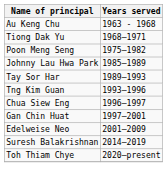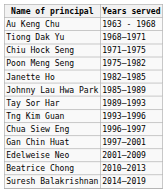 <table class="wikitable sortable mw-collapsible">
 <tr>
 <th>Name of principal</th>
 <th>Years served</th>
 </tr>
 <tr>
 <td>Au Keng Chu</td>
 <td>1963 - 1968</td>
 </tr>
 <tr>
 <td>Tiong Dak Yu</td>
 <td>1968–1971</td>
 </tr>
 <tr>
+<td>Chiu Hock Seng</td>
+<td>1971–1975</td>
+</tr>
+<tr>
 <td>Poon Meng Seng</td>
 <td>1975–1982</td>
+</tr>
+<tr>
+<td>Janette Ho</td>
+<td>1982–1985</td>
 </tr>
 <tr>
 <td>Johnny Lau Hwa Park</td>
 <td>1985–1989</td>
 </tr>
 <tr>
 <td>Tay Sor Har</td>
 <td>1989–1993</td>
 </tr>
 <tr>
 <td>Tng Kim Guan</td>
 <td>1993–1996</td>
 </tr>
 <tr>
 <td>Chua Siew Eng</td>
 <td>1996–1997</td>
 </tr>
 <tr>
 <td>Gan Chin Huat</td>
 <td>1997–2001</td>
 </tr>
 <tr>
 <td>Edelweise Neo</td>
 <td>2001–2009</td>
 </tr>
 <tr>
+<td>Beatrice Chong</td>
+<td>2010–2013</td>
+</tr>
+<tr>
 <td>Suresh Balakrishnan</td>
 <td>2014–2019</td>
 </tr>
 <tr>
-<td>Toh Thiam Chye</td>
-<td>2020–present</td>
-</tr>
-<tr>
 </tr>
 </table>
